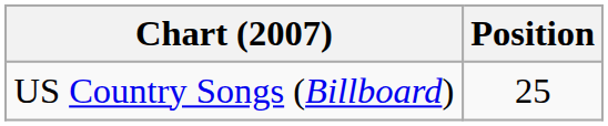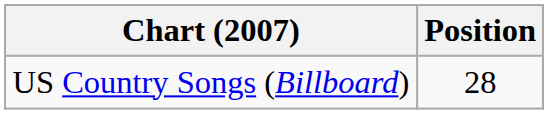 <table class="wikitable sortable">
 <tr>
 <th scope="col">Chart (2007)</th>
 <th scope="col">Position</th>
 </tr>
 <tr>
 <td>US <a href='#'>Country Songs</a> (<em><a href='#'>Billboard</a></em>)</td>
-<td align="center">25</td>
+<td align="center">28</td>
 </tr>
 </table>
